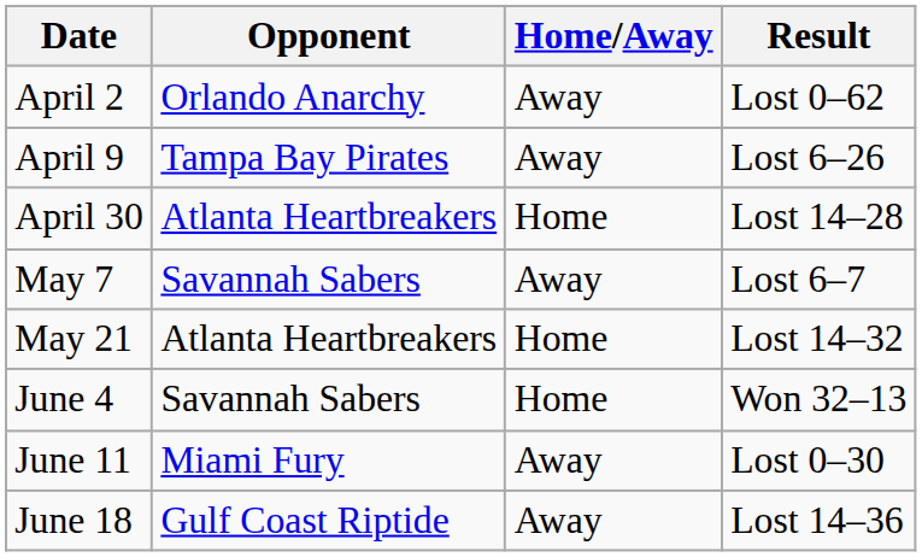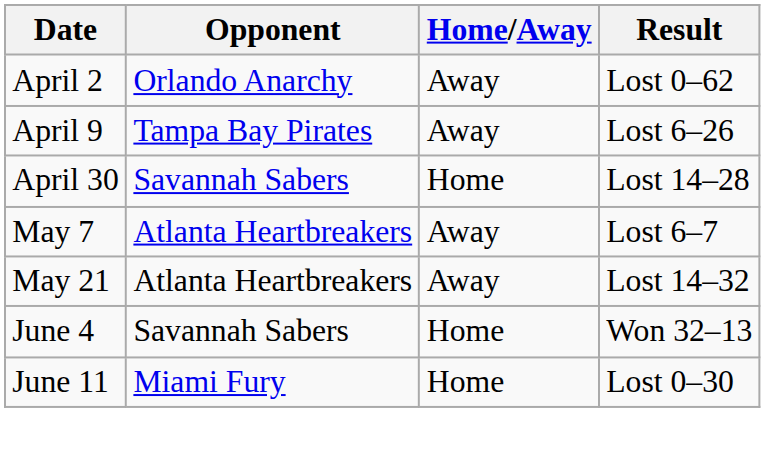 <table class="wikitable">
 <tr>
 <th>Date</th>
 <th>Opponent</th>
 <th><a href='#'>Home</a>/<a href='#'>Away</a></th>
 <th>Result</th>
 </tr>
 <tr>
 <td>April 2</td>
 <td><a href='#'>Orlando Anarchy</a></td>
 <td>Away</td>
 <td>Lost 0–62</td>
 </tr>
 <tr>
 <td>April 9</td>
 <td><a href='#'>Tampa Bay Pirates</a></td>
 <td>Away</td>
 <td>Lost 6–26</td>
 </tr>
 <tr>
 <td>April 30</td>
-<td><a href='#'>Atlanta Heartbreakers</a></td>
+<td><a href='#'>Savannah Sabers</a></td>
 <td>Home</td>
 <td>Lost 14–28</td>
 </tr>
 <tr>
 <td>May 7</td>
-<td><a href='#'>Savannah Sabers</a></td>
+<td><a href='#'>Atlanta Heartbreakers</a></td>
 <td>Away</td>
 <td>Lost 6–7</td>
 </tr>
 <tr>
 <td>May 21</td>
 <td>Atlanta Heartbreakers</td>
-<td>Home</td>
+<td>Away</td>
 <td>Lost 14–32</td>
 </tr>
 <tr>
 <td>June 4</td>
 <td>Savannah Sabers</td>
 <td>Home</td>
 <td>Won 32–13</td>
 </tr>
 <tr>
 <td>June 11</td>
 <td><a href='#'>Miami Fury</a></td>
-<td>Away</td>
+<td>Home</td>
 <td>Lost 0–30</td>
 </tr>
-<tr>
-<td>June 18</td>
-<td><a href='#'>Gulf Coast Riptide</a></td>
-<td>Away</td>
-<td>Lost 14–36</td>
-</tr>
 </table>
